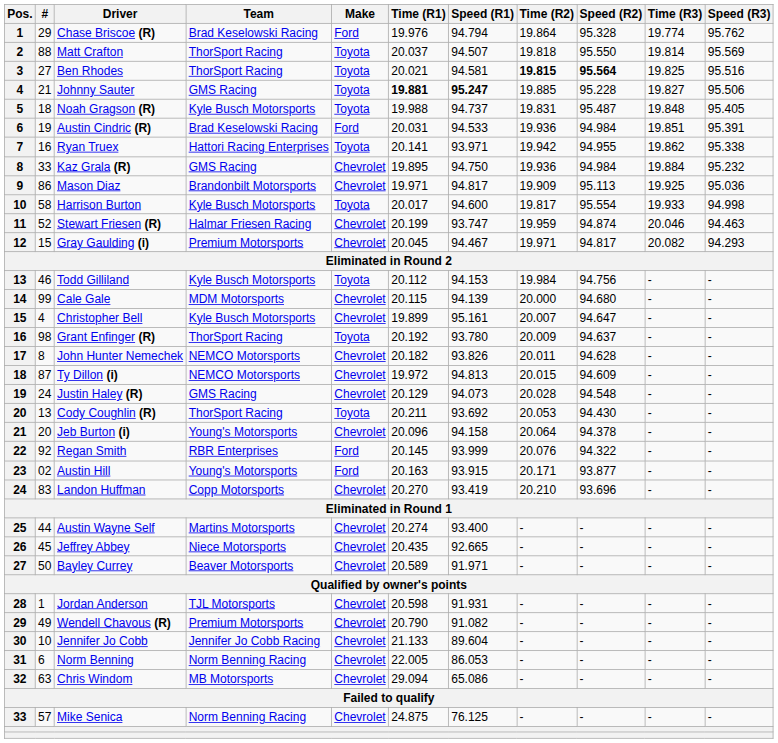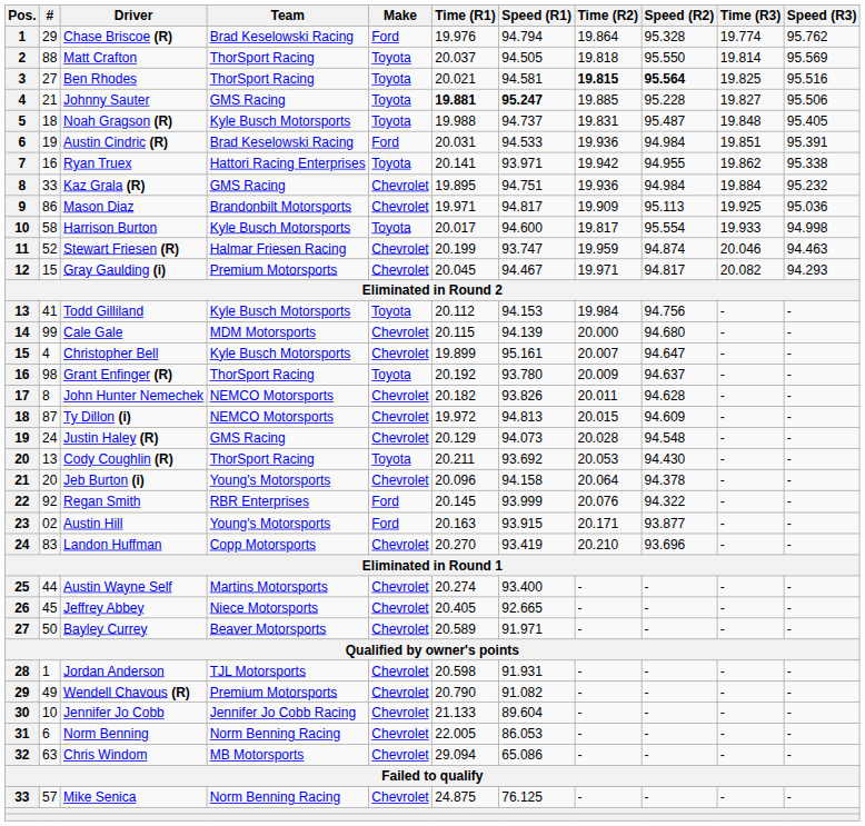 <table class="wikitable" style="font-size: 95%;">
 <tr>
 <th>Pos.</th>
 <th>#</th>
 <th>Driver</th>
 <th>Team</th>
 <th>Make</th>
 <th>Time (R1)</th>
 <th>Speed (R1)</th>
 <th>Time (R2)</th>
 <th>Speed (R2)</th>
 <th>Time (R3)</th>
 <th>Speed (R3)</th>
 </tr>
 <tr>
 <th>1</th>
 <td>29</td>
 <td><a href='#'>Chase Briscoe</a> <strong>(R)</strong></td>
 <td><a href='#'>Brad Keselowski Racing</a></td>
 <td><a href='#'>Ford</a></td>
 <td>19.976</td>
 <td>94.794</td>
 <td>19.864</td>
 <td>95.328</td>
 <td>19.774</td>
 <td>95.762</td>
 </tr>
 <tr>
 <th>2</th>
 <td>88</td>
 <td><a href='#'>Matt Crafton</a></td>
 <td><a href='#'>ThorSport Racing</a></td>
 <td><a href='#'>Toyota</a></td>
 <td>20.037</td>
-<td>94.507</td>
+<td>94.505</td>
 <td>19.818</td>
 <td>95.550</td>
 <td>19.814</td>
 <td>95.569</td>
 </tr>
 <tr>
 <th>3</th>
 <td>27</td>
 <td><a href='#'>Ben Rhodes</a></td>
 <td><a href='#'>ThorSport Racing</a></td>
 <td><a href='#'>Toyota</a></td>
 <td>20.021</td>
 <td>94.581</td>
 <td><strong>19.815</strong></td>
 <td><strong>95.564</strong></td>
 <td>19.825</td>
 <td>95.516</td>
 </tr>
 <tr>
 <th>4</th>
 <td>21</td>
 <td><a href='#'>Johnny Sauter</a></td>
 <td><a href='#'>GMS Racing</a></td>
 <td><a href='#'>Toyota</a></td>
 <td><strong>19.881</strong></td>
 <td><strong>95.247</strong></td>
 <td>19.885</td>
 <td>95.228</td>
 <td>19.827</td>
 <td>95.506</td>
 </tr>
 <tr>
 <th>5</th>
 <td>18</td>
 <td><a href='#'>Noah Gragson</a> <strong>(R)</strong></td>
 <td><a href='#'>Kyle Busch Motorsports</a></td>
 <td><a href='#'>Toyota</a></td>
 <td>19.988</td>
 <td>94.737</td>
 <td>19.831</td>
 <td>95.487</td>
 <td>19.848</td>
 <td>95.405</td>
 </tr>
 <tr>
 <th>6</th>
 <td>19</td>
 <td><a href='#'>Austin Cindric</a> <strong>(R)</strong></td>
 <td><a href='#'>Brad Keselowski Racing</a></td>
 <td><a href='#'>Ford</a></td>
 <td>20.031</td>
 <td>94.533</td>
 <td>19.936</td>
 <td>94.984</td>
 <td>19.851</td>
 <td>95.391</td>
 </tr>
 <tr>
 <th>7</th>
 <td>16</td>
 <td><a href='#'>Ryan Truex</a></td>
 <td><a href='#'>Hattori Racing Enterprises</a></td>
 <td><a href='#'>Toyota</a></td>
 <td>20.141</td>
 <td>93.971</td>
 <td>19.942</td>
 <td>94.955</td>
 <td>19.862</td>
 <td>95.338</td>
 </tr>
 <tr>
 <th>8</th>
 <td>33</td>
 <td><a href='#'>Kaz Grala</a> <strong>(R)</strong></td>
 <td><a href='#'>GMS Racing</a></td>
 <td><a href='#'>Chevrolet</a></td>
 <td>19.895</td>
-<td>94.750</td>
+<td>94.751</td>
 <td>19.936</td>
 <td>94.984</td>
 <td>19.884</td>
 <td>95.232</td>
 </tr>
 <tr>
 <th>9</th>
 <td>86</td>
 <td><a href='#'>Mason Diaz</a></td>
 <td><a href='#'>Brandonbilt Motorsports</a></td>
 <td><a href='#'>Chevrolet</a></td>
 <td>19.971</td>
 <td>94.817</td>
 <td>19.909</td>
 <td>95.113</td>
 <td>19.925</td>
 <td>95.036</td>
 </tr>
 <tr>
 <th>10</th>
 <td>58</td>
 <td><a href='#'>Harrison Burton</a></td>
 <td><a href='#'>Kyle Busch Motorsports</a></td>
 <td><a href='#'>Toyota</a></td>
 <td>20.017</td>
 <td>94.600</td>
 <td>19.817</td>
 <td>95.554</td>
 <td>19.933</td>
 <td>94.998</td>
 </tr>
 <tr>
 <th>11</th>
 <td>52</td>
 <td><a href='#'>Stewart Friesen</a> <strong>(R)</strong></td>
 <td><a href='#'>Halmar Friesen Racing</a></td>
 <td><a href='#'>Chevrolet</a></td>
 <td>20.199</td>
 <td>93.747</td>
 <td>19.959</td>
 <td>94.874</td>
 <td>20.046</td>
 <td>94.463</td>
 </tr>
 <tr>
 <th>12</th>
 <td>15</td>
 <td><a href='#'>Gray Gaulding</a> <strong>(i)</strong></td>
 <td><a href='#'>Premium Motorsports</a></td>
 <td><a href='#'>Chevrolet</a></td>
 <td>20.045</td>
 <td>94.467</td>
 <td>19.971</td>
 <td>94.817</td>
 <td>20.082</td>
 <td>94.293</td>
 </tr>
 <tr>
 <th colspan="11">Eliminated in Round 2</th>
 </tr>
 <tr>
 <th>13</th>
-<td>46</td>
+<td>41</td>
 <td><a href='#'>Todd Gilliland</a></td>
 <td><a href='#'>Kyle Busch Motorsports</a></td>
 <td><a href='#'>Toyota</a></td>
 <td>20.112</td>
 <td>94.153</td>
 <td>19.984</td>
 <td>94.756</td>
 <td>-</td>
 <td>-</td>
 </tr>
 <tr>
 <th>14</th>
 <td>99</td>
 <td><a href='#'>Cale Gale</a></td>
 <td><a href='#'>MDM Motorsports</a></td>
 <td><a href='#'>Chevrolet</a></td>
 <td>20.115</td>
 <td>94.139</td>
 <td>20.000</td>
 <td>94.680</td>
 <td>-</td>
 <td>-</td>
 </tr>
 <tr>
 <th>15</th>
 <td>4</td>
 <td><a href='#'>Christopher Bell</a></td>
 <td><a href='#'>Kyle Busch Motorsports</a></td>
 <td><a href='#'>Chevrolet</a></td>
 <td>19.899</td>
 <td>95.161</td>
 <td>20.007</td>
 <td>94.647</td>
 <td>-</td>
 <td>-</td>
 </tr>
 <tr>
 <th>16</th>
 <td>98</td>
 <td><a href='#'>Grant Enfinger</a> <strong>(R)</strong></td>
 <td><a href='#'>ThorSport Racing</a></td>
 <td><a href='#'>Toyota</a></td>
 <td>20.192</td>
 <td>93.780</td>
 <td>20.009</td>
 <td>94.637</td>
 <td>-</td>
 <td>-</td>
 </tr>
 <tr>
 <th>17</th>
 <td>8</td>
 <td><a href='#'>John Hunter Nemechek</a></td>
 <td><a href='#'>NEMCO Motorsports</a></td>
 <td><a href='#'>Chevrolet</a></td>
 <td>20.182</td>
 <td>93.826</td>
 <td>20.011</td>
 <td>94.628</td>
 <td>-</td>
 <td>-</td>
 </tr>
 <tr>
 <th>18</th>
 <td>87</td>
 <td><a href='#'>Ty Dillon</a> <strong>(i)</strong></td>
 <td><a href='#'>NEMCO Motorsports</a></td>
 <td><a href='#'>Chevrolet</a></td>
 <td>19.972</td>
 <td>94.813</td>
 <td>20.015</td>
 <td>94.609</td>
 <td>-</td>
 <td>-</td>
 </tr>
 <tr>
 <th>19</th>
 <td>24</td>
 <td><a href='#'>Justin Haley</a> <strong>(R)</strong></td>
 <td><a href='#'>GMS Racing</a></td>
 <td><a href='#'>Chevrolet</a></td>
 <td>20.129</td>
 <td>94.073</td>
 <td>20.028</td>
 <td>94.548</td>
 <td>-</td>
 <td>-</td>
 </tr>
 <tr>
 <th>20</th>
 <td>13</td>
 <td><a href='#'>Cody Coughlin</a> <strong>(R)</strong></td>
 <td><a href='#'>ThorSport Racing</a></td>
 <td><a href='#'>Toyota</a></td>
 <td>20.211</td>
 <td>93.692</td>
 <td>20.053</td>
 <td>94.430</td>
 <td>-</td>
 <td>-</td>
 </tr>
 <tr>
 <th>21</th>
 <td>20</td>
 <td><a href='#'>Jeb Burton</a> <strong>(i)</strong></td>
 <td><a href='#'>Young's Motorsports</a></td>
 <td><a href='#'>Chevrolet</a></td>
 <td>20.096</td>
 <td>94.158</td>
 <td>20.064</td>
 <td>94.378</td>
 <td>-</td>
 <td>-</td>
 </tr>
 <tr>
 <th>22</th>
 <td>92</td>
 <td><a href='#'>Regan Smith</a></td>
 <td><a href='#'>RBR Enterprises</a></td>
 <td><a href='#'>Ford</a></td>
 <td>20.145</td>
 <td>93.999</td>
 <td>20.076</td>
 <td>94.322</td>
 <td>-</td>
 <td>-</td>
 </tr>
 <tr>
 <th>23</th>
 <td>02</td>
 <td><a href='#'>Austin Hill</a></td>
 <td><a href='#'>Young's Motorsports</a></td>
 <td><a href='#'>Ford</a></td>
 <td>20.163</td>
 <td>93.915</td>
 <td>20.171</td>
 <td>93.877</td>
 <td>-</td>
 <td>-</td>
 </tr>
 <tr>
 <th>24</th>
 <td>83</td>
 <td><a href='#'>Landon Huffman</a></td>
 <td><a href='#'>Copp Motorsports</a></td>
 <td><a href='#'>Chevrolet</a></td>
 <td>20.270</td>
 <td>93.419</td>
 <td>20.210</td>
 <td>93.696</td>
 <td>-</td>
 <td>-</td>
 </tr>
 <tr>
 <th colspan="11">Eliminated in Round 1</th>
 </tr>
 <tr>
 <th>25</th>
 <td>44</td>
 <td><a href='#'>Austin Wayne Self</a></td>
 <td><a href='#'>Martins Motorsports</a></td>
 <td><a href='#'>Chevrolet</a></td>
 <td>20.274</td>
 <td>93.400</td>
 <td>-</td>
 <td>-</td>
 <td>-</td>
 <td>-</td>
 </tr>
 <tr>
 <th>26</th>
 <td>45</td>
 <td><a href='#'>Jeffrey Abbey</a></td>
 <td><a href='#'>Niece Motorsports</a></td>
 <td><a href='#'>Chevrolet</a></td>
-<td>20.435</td>
+<td>20.405</td>
 <td>92.665</td>
 <td>-</td>
 <td>-</td>
 <td>-</td>
 <td>-</td>
 </tr>
 <tr>
 <th>27</th>
 <td>50</td>
 <td><a href='#'>Bayley Currey</a></td>
 <td><a href='#'>Beaver Motorsports</a></td>
 <td><a href='#'>Chevrolet</a></td>
 <td>20.589</td>
 <td>91.971</td>
 <td>-</td>
 <td>-</td>
 <td>-</td>
 <td>-</td>
 </tr>
 <tr>
 <th colspan="11">Qualified by owner's points</th>
 </tr>
 <tr>
 <th>28</th>
 <td>1</td>
 <td><a href='#'>Jordan Anderson</a></td>
 <td><a href='#'>TJL Motorsports</a></td>
 <td><a href='#'>Chevrolet</a></td>
 <td>20.598</td>
 <td>91.931</td>
 <td>-</td>
 <td>-</td>
 <td>-</td>
 <td>-</td>
 </tr>
 <tr>
 <th>29</th>
 <td>49</td>
 <td><a href='#'>Wendell Chavous</a> <strong>(R)</strong></td>
 <td><a href='#'>Premium Motorsports</a></td>
 <td><a href='#'>Chevrolet</a></td>
 <td>20.790</td>
 <td>91.082</td>
 <td>-</td>
 <td>-</td>
 <td>-</td>
 <td>-</td>
 </tr>
 <tr>
 <th>30</th>
 <td>10</td>
 <td><a href='#'>Jennifer Jo Cobb</a></td>
 <td><a href='#'>Jennifer Jo Cobb Racing</a></td>
 <td><a href='#'>Chevrolet</a></td>
 <td>21.133</td>
 <td>89.604</td>
 <td>-</td>
 <td>-</td>
 <td>-</td>
 <td>-</td>
 </tr>
 <tr>
 <th>31</th>
 <td>6</td>
 <td><a href='#'>Norm Benning</a></td>
 <td><a href='#'>Norm Benning Racing</a></td>
 <td><a href='#'>Chevrolet</a></td>
 <td>22.005</td>
 <td>86.053</td>
 <td>-</td>
 <td>-</td>
 <td>-</td>
 <td>-</td>
 </tr>
 <tr>
 <th>32</th>
 <td>63</td>
 <td><a href='#'>Chris Windom</a></td>
 <td><a href='#'>MB Motorsports</a></td>
 <td><a href='#'>Chevrolet</a></td>
 <td>29.094</td>
 <td>65.086</td>
 <td>-</td>
 <td>-</td>
 <td>-</td>
 <td>-</td>
 </tr>
 <tr>
 <th colspan="11">Failed to qualify</th>
 </tr>
 <tr>
 <th>33</th>
 <td>57</td>
 <td><a href='#'>Mike Senica</a></td>
 <td><a href='#'>Norm Benning Racing</a></td>
 <td><a href='#'>Chevrolet</a></td>
 <td>24.875</td>
 <td>76.125</td>
 <td>-</td>
 <td>-</td>
 <td>-</td>
 <td>-</td>
 </tr>
 <tr>
 <th colspan="11"></th>
 </tr>
 <tr>
 <th colspan="11"></th>
 </tr>
 </table>
